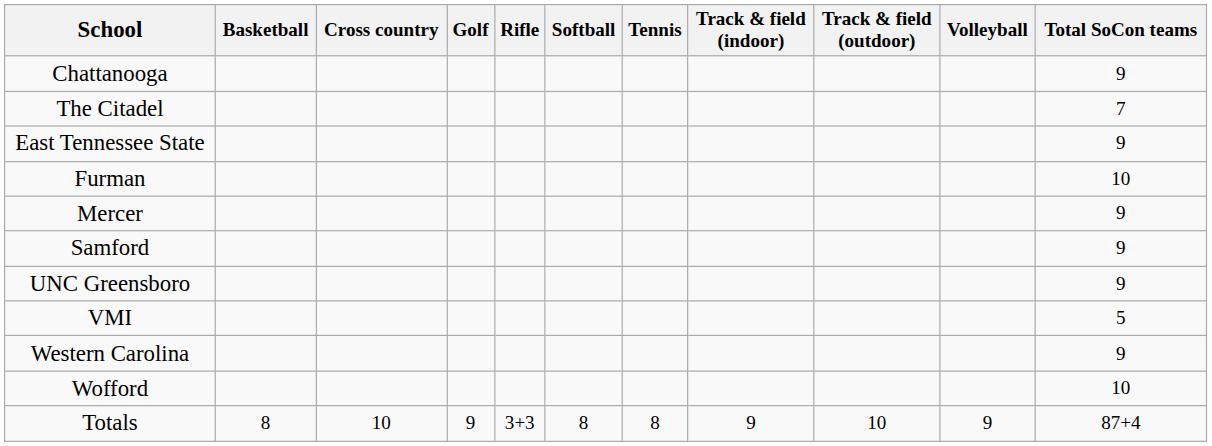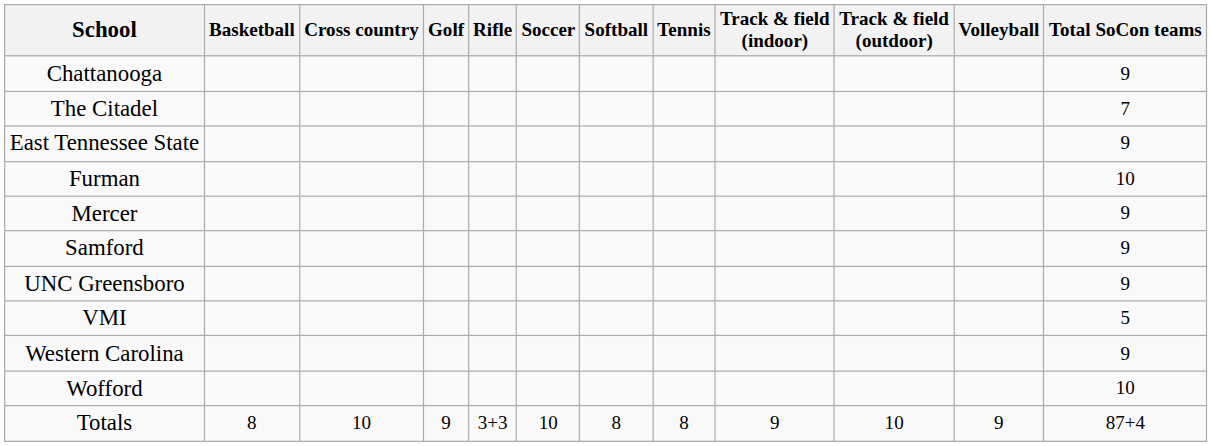 <table class="wikitable" style="text-align:center; width:80%;">
 <tr>
 <th><big>School</big></th>
 <th>Basketball</th>
 <th>Cross country</th>
 <th>Golf</th>
 <th>Rifle</th>
+<th>Soccer</th>
 <th>Softball</th>
 <th>Tennis</th>
 <th>Track & field<br>(indoor)</th>
 <th>Track & field<br>(outdoor)</th>
 <th>Volleyball</th>
 <th>Total SoCon teams</th>
 </tr>
 <tr>
 <td><big>Chattanooga</big></td>
+<td></td>
 <td></td>
 <td></td>
 <td></td>
 <td></td>
 <td></td>
 <td></td>
 <td></td>
 <td></td>
 <td></td>
 <td>9</td>
 </tr>
 <tr>
 <td><big>The Citadel</big></td>
 <td></td>
 <td></td>
 <td></td>
 <td></td>
 <td></td>
 <td></td>
 <td></td>
 <td></td>
 <td></td>
+<td></td>
 <td>7</td>
 </tr>
 <tr>
 <td><big>East Tennessee State</big></td>
+<td></td>
 <td></td>
 <td></td>
 <td></td>
 <td></td>
 <td></td>
 <td></td>
 <td></td>
 <td></td>
 <td></td>
 <td>9</td>
 </tr>
 <tr>
 <td><big>Furman</big></td>
 <td></td>
 <td></td>
 <td></td>
 <td></td>
 <td></td>
 <td></td>
 <td></td>
 <td></td>
 <td></td>
+<td></td>
 <td>10</td>
 </tr>
 <tr>
 <td><big>Mercer</big></td>
+<td></td>
 <td></td>
 <td></td>
 <td></td>
 <td></td>
 <td></td>
 <td></td>
 <td></td>
 <td></td>
 <td></td>
 <td>9</td>
 </tr>
 <tr>
 <td><big>Samford</big></td>
 <td></td>
 <td></td>
 <td></td>
 <td></td>
 <td></td>
 <td></td>
 <td></td>
 <td></td>
 <td></td>
+<td></td>
 <td>9</td>
 </tr>
 <tr>
 <td><big>UNC Greensboro</big></td>
+<td></td>
 <td></td>
 <td></td>
 <td></td>
 <td></td>
 <td></td>
 <td></td>
 <td></td>
 <td></td>
 <td></td>
 <td>9</td>
 </tr>
 <tr>
 <td><big>VMI</big></td>
 <td></td>
 <td></td>
 <td></td>
 <td></td>
 <td></td>
 <td></td>
 <td></td>
 <td></td>
 <td></td>
+<td></td>
 <td>5</td>
 </tr>
 <tr>
 <td><big>Western Carolina</big></td>
+<td></td>
 <td></td>
 <td></td>
 <td></td>
 <td></td>
 <td></td>
 <td></td>
 <td></td>
 <td></td>
 <td></td>
 <td>9</td>
 </tr>
 <tr>
 <td><big>Wofford</big></td>
 <td></td>
 <td></td>
 <td></td>
 <td></td>
 <td></td>
 <td></td>
 <td></td>
 <td></td>
 <td></td>
+<td></td>
 <td>10</td>
 </tr>
 <tr>
 <td><big>Totals</big></td>
 <td>8</td>
 <td>10</td>
 <td>9</td>
 <td>3+3</td>
+<td>10</td>
 <td>8</td>
 <td>8</td>
 <td>9</td>
 <td>10</td>
 <td>9</td>
 <td>87+4</td>
 </tr>
 </table>
